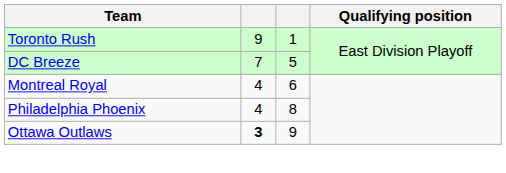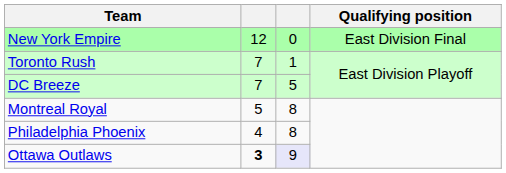 <table class="wikitable" style="text-align: center;">
 <tr>
 <th width=250>Team</th>
 <th width=30></th>
 <th width=30></th>
 <th width=200>Qualifying position</th>
 </tr>
+<tr style="background:#afa">
+<td style="text-align:left;"><a href='#'>New York Empire</a></td>
+<td>12</td>
+<td>0</td>
+<td>East Division Final</td>
+</tr>
 <tr style="background:#cfc">
 <td style="text-align:left;"><a href='#'>Toronto Rush</a></td>
-<td>9</td>
+<td>7</td>
 <td>1</td>
 <td rowspan=2>East Division Playoff</td>
 </tr>
 <tr style="background:#cfc">
 <td style="text-align:left;"><a href='#'>DC Breeze</a></td>
 <td>7</td>
 <td>5</td>
 </tr>
 <tr>
 <td style="text-align:left;"><a href='#'>Montreal Royal</a></td>
-<td>4</td>
-<td>6</td>
+<td>5</td>
+<td>8</td>
 </tr>
 <tr>
 <td style="text-align:left;"><a href='#'>Philadelphia Phoenix</a></td>
 <td>4</td>
 <td>8</td>
 </tr>
 <tr>
 <td style="text-align:left;"><a href='#'>Ottawa Outlaws</a></td>
 <td><strong>3</strong></td>
-<td>9</td>
+<td style="background: lavender;">9</td>
 </tr>
 </table>
